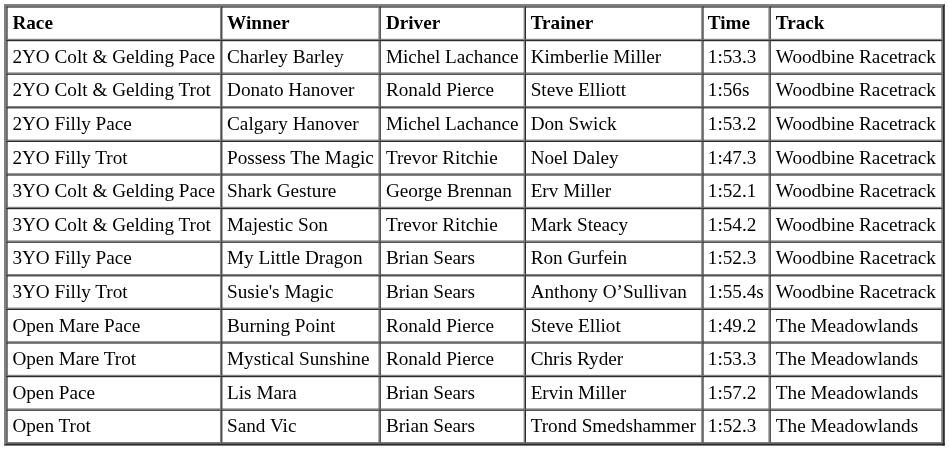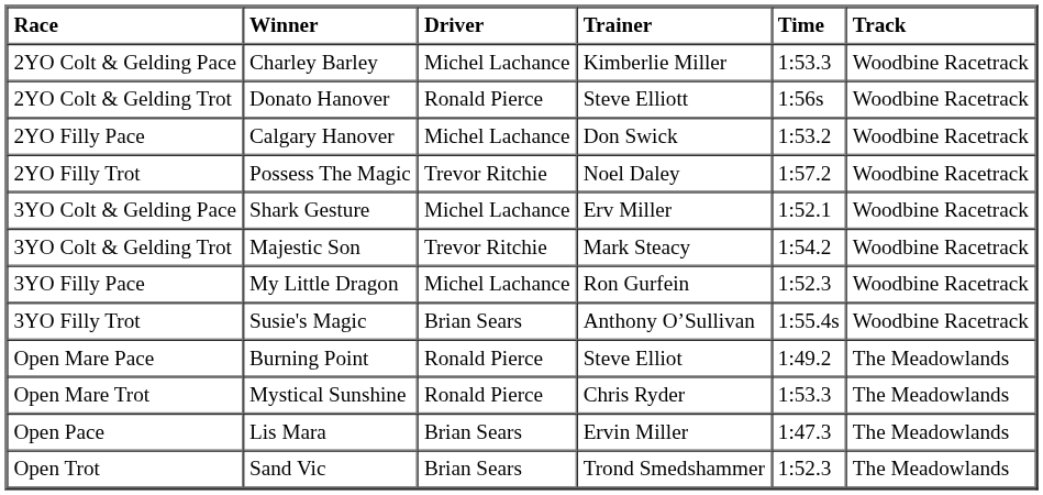 <table cellspacing="0" cellpadding="4" border="2">
 <tr>
 <td><strong>Race</strong></td>
 <td><strong>Winner</strong></td>
 <td><strong>Driver</strong></td>
 <td><strong>Trainer</strong></td>
 <td><strong>Time</strong></td>
 <td><strong>Track</strong></td>
 </tr>
 <tr>
 <td>2YO Colt & Gelding Pace</td>
 <td>Charley Barley</td>
 <td>Michel Lachance</td>
 <td>Kimberlie Miller</td>
 <td>1:53.3</td>
 <td>Woodbine Racetrack</td>
 </tr>
 <tr>
 <td>2YO Colt & Gelding Trot</td>
 <td>Donato Hanover</td>
 <td>Ronald Pierce</td>
 <td>Steve Elliott</td>
 <td>1:56s</td>
 <td>Woodbine Racetrack</td>
 </tr>
 <tr>
 <td>2YO Filly Pace</td>
 <td>Calgary Hanover</td>
 <td>Michel Lachance</td>
 <td>Don Swick</td>
 <td>1:53.2</td>
 <td>Woodbine Racetrack</td>
 </tr>
 <tr>
 <td>2YO Filly Trot</td>
 <td>Possess The Magic</td>
 <td>Trevor Ritchie</td>
 <td>Noel Daley</td>
-<td>1:47.3</td>
+<td>1:57.2</td>
 <td>Woodbine Racetrack</td>
 </tr>
 <tr>
 <td>3YO Colt & Gelding Pace</td>
 <td>Shark Gesture</td>
-<td>George Brennan</td>
+<td>Michel Lachance</td>
 <td>Erv Miller</td>
 <td>1:52.1</td>
 <td>Woodbine Racetrack</td>
 </tr>
 <tr>
 <td>3YO Colt & Gelding Trot</td>
 <td>Majestic Son</td>
 <td>Trevor Ritchie</td>
 <td>Mark Steacy</td>
 <td>1:54.2</td>
 <td>Woodbine Racetrack</td>
 </tr>
 <tr>
 <td>3YO Filly Pace</td>
 <td>My Little Dragon</td>
-<td>Brian Sears</td>
+<td>Michel Lachance</td>
 <td>Ron Gurfein</td>
 <td>1:52.3</td>
 <td>Woodbine Racetrack</td>
 </tr>
 <tr>
 <td>3YO Filly Trot</td>
 <td>Susie's Magic</td>
 <td>Brian Sears</td>
 <td>Anthony O’Sullivan</td>
 <td>1:55.4s</td>
 <td>Woodbine Racetrack</td>
 </tr>
 <tr>
 <td>Open Mare Pace</td>
 <td>Burning Point</td>
 <td>Ronald Pierce</td>
 <td>Steve Elliot</td>
 <td>1:49.2</td>
 <td>The Meadowlands</td>
 </tr>
 <tr>
 <td>Open Mare Trot</td>
 <td>Mystical Sunshine</td>
 <td>Ronald Pierce</td>
 <td>Chris Ryder</td>
 <td>1:53.3</td>
 <td>The Meadowlands</td>
 </tr>
 <tr>
 <td>Open Pace</td>
 <td>Lis Mara</td>
 <td>Brian Sears</td>
 <td>Ervin Miller</td>
-<td>1:57.2</td>
+<td>1:47.3</td>
 <td>The Meadowlands</td>
 </tr>
 <tr>
 <td>Open Trot</td>
 <td>Sand Vic</td>
 <td>Brian Sears</td>
 <td>Trond Smedshammer</td>
 <td>1:52.3</td>
 <td>The Meadowlands</td>
 </tr>
 </table>
